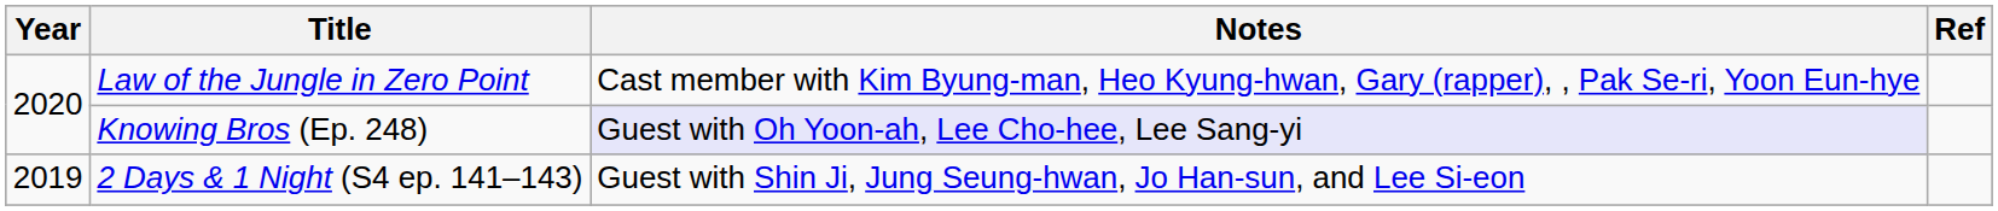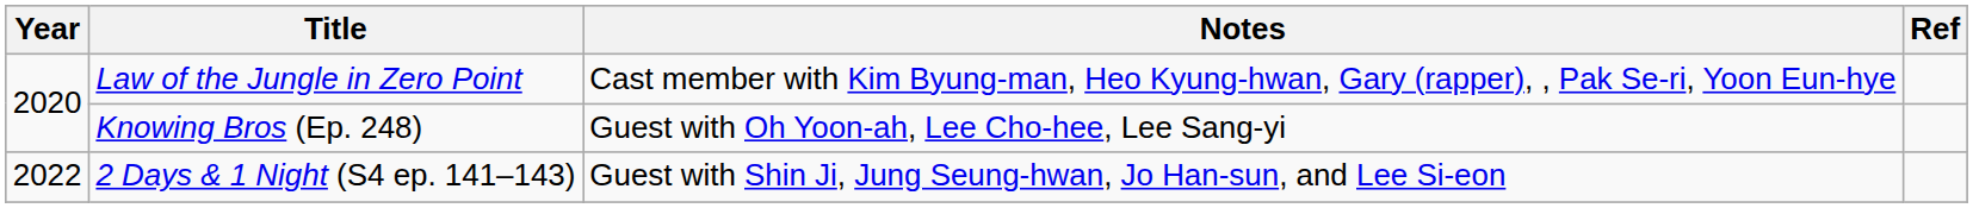 <table class="wikitable sortable">
 <tr>
 <th>Year</th>
 <th>Title</th>
 <th>Notes</th>
 <th>Ref</th>
 </tr>
 <tr>
 <td rowspan=2>2020</td>
 <td><em><a href='#'>Law of the Jungle in Zero Point</a></em></td>
 <td>Cast member with  <a href='#'>Kim Byung-man</a>, <a href='#'>Heo Kyung-hwan</a>, <a href='#'>Gary (rapper)</a>, , <a href='#'>Pak Se-ri</a>, <a href='#'>Yoon Eun-hye</a></td>
 <td></td>
 </tr>
 <tr>
 <td><em><a href='#'>Knowing Bros</a></em> (Ep. 248)</td>
-<td style="background: lavender;">Guest with <a href='#'>Oh Yoon-ah</a>, <a href='#'>Lee Cho-hee</a>, Lee Sang-yi</td>
+<td>Guest with <a href='#'>Oh Yoon-ah</a>, <a href='#'>Lee Cho-hee</a>, Lee Sang-yi</td>
 <td></td>
 </tr>
 <tr>
-<td>2019</td>
+<td>2022</td>
 <td><em><a href='#'>2 Days & 1 Night</a></em> (S4 ep. 141–143)</td>
 <td>Guest with  <a href='#'>Shin Ji</a>, <a href='#'>Jung Seung-hwan</a>, <a href='#'>Jo Han-sun</a>, and <a href='#'>Lee Si-eon</a></td>
 </tr>
 </table>
